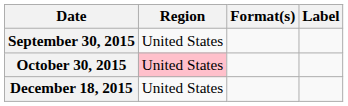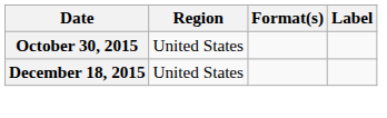 <table class="wikitable plainrowheaders">
 <tr>
 <th scope="col">Date</th>
 <th scope="col">Region</th>
 <th scope="col">Format(s)</th>
 <th scope="col">Label</th>
 </tr>
 <tr>
-<th scope="row">September 30, 2015</th>
+<th scope="row">October 30, 2015</th>
 <td>United States</td>
-<td></td>
-<td></td>
-</tr>
-<tr>
-<th scope="row">October 30, 2015</th>
-<td style="background: pink;">United States</td>
 <td></td>
 <td></td>
 </tr>
 <tr>
 <th scope="row">December 18, 2015</th>
 <td>United States</td>
 <td></td>
 <td></td>
 </tr>
 </table>
